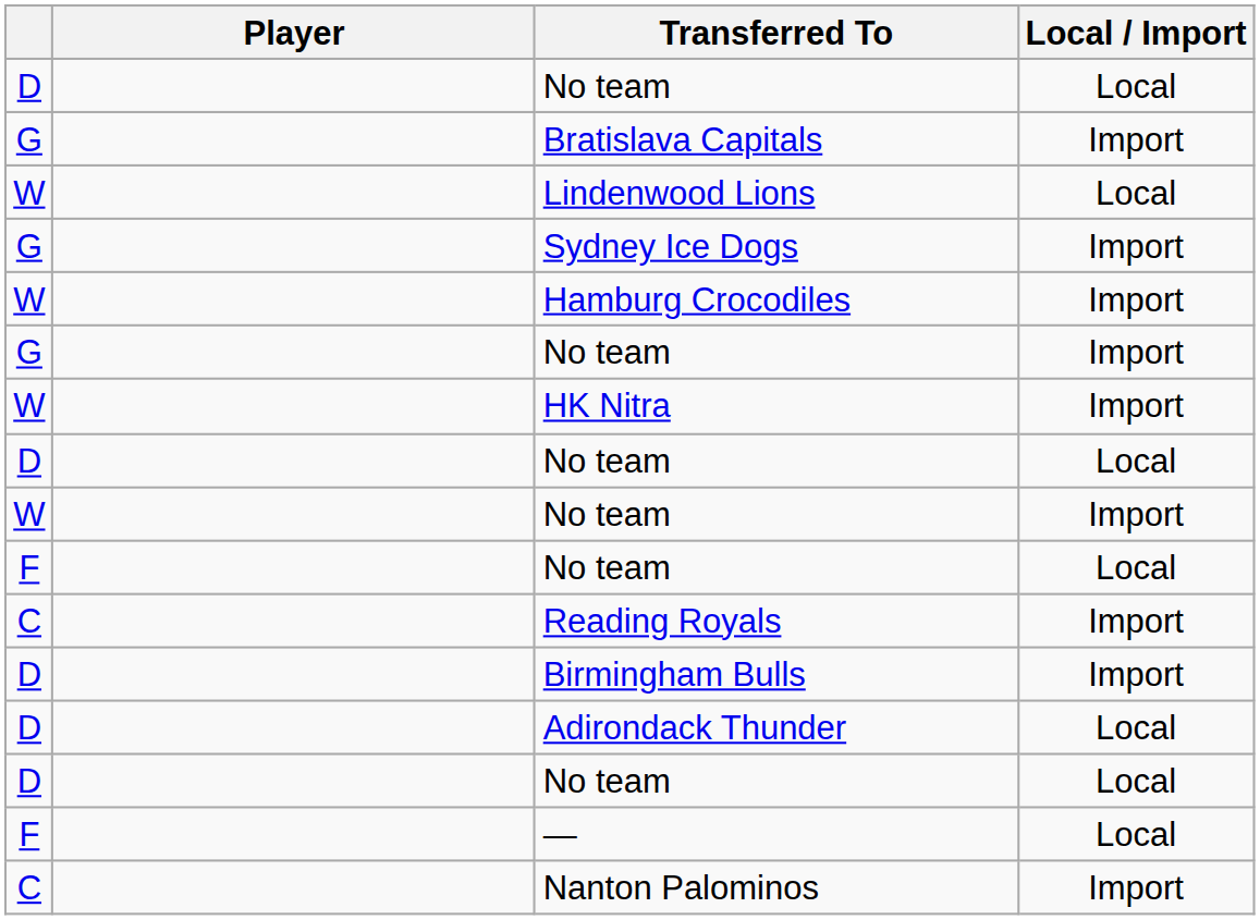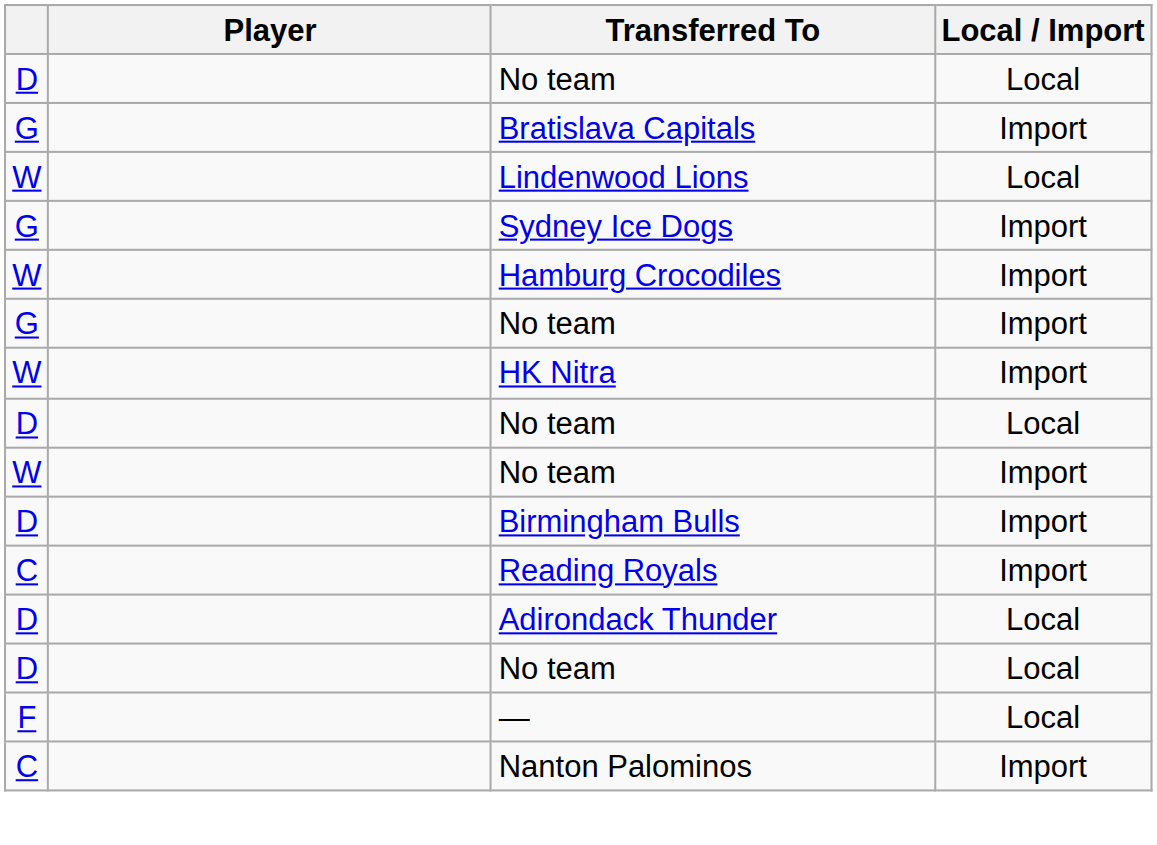 <table class="wikitable plainrowheaders sortable" style="font-size:95%; text-align: center">
 <tr>
 <th></th>
 <th scope="col" style="width:210px;">Player</th>
 <th scope="col" style="width:210px;">Transferred To</th>
 <th>Local / Import</th>
 </tr>
 <tr>
 <td><a href='#'>D</a></td>
 <td align="left"> </td>
 <td align="left">No team</td>
 <td>Local</td>
 </tr>
 <tr>
 <td><a href='#'>G</a></td>
 <td align="left"> </td>
 <td align="left"> <a href='#'>Bratislava Capitals</a></td>
 <td>Import</td>
 </tr>
 <tr>
 <td><a href='#'>W</a></td>
 <td align="left"> </td>
 <td align="left"> <a href='#'>Lindenwood Lions</a></td>
 <td>Local</td>
 </tr>
 <tr>
 <td><a href='#'>G</a></td>
 <td align="left"> </td>
 <td align="left"> <a href='#'>Sydney Ice Dogs</a></td>
 <td>Import</td>
 </tr>
 <tr>
 <td><a href='#'>W</a></td>
 <td align="left"> </td>
 <td align="left"> <a href='#'>Hamburg Crocodiles</a></td>
 <td>Import</td>
 </tr>
 <tr>
 <td><a href='#'>G</a></td>
 <td align="left"> </td>
 <td align="left">No team</td>
 <td>Import</td>
 </tr>
 <tr>
 <td><a href='#'>W</a></td>
 <td align="left"> </td>
 <td align="left"> <a href='#'>HK Nitra</a></td>
 <td>Import</td>
 </tr>
 <tr>
 <td><a href='#'>D</a></td>
 <td align="left"> </td>
 <td align="left">No team</td>
 <td>Local</td>
 </tr>
 <tr>
 <td><a href='#'>W</a></td>
 <td align="left"> </td>
 <td align="left">No team</td>
 <td>Import</td>
 </tr>
 <tr>
-<td><a href='#'>F</a></td>
+<td><a href='#'>D</a></td>
 <td align="left"> </td>
-<td align="left">No team</td>
-<td>Local</td>
+<td align="left"> <a href='#'>Birmingham Bulls</a></td>
+<td>Import</td>
 </tr>
 <tr>
 <td><a href='#'>C</a></td>
 <td align="left"> </td>
 <td align="left"> <a href='#'>Reading Royals</a></td>
-<td>Import</td>
-</tr>
-<tr>
-<td><a href='#'>D</a></td>
-<td align="left"> </td>
-<td align="left"> <a href='#'>Birmingham Bulls</a></td>
 <td>Import</td>
 </tr>
 <tr>
 <td><a href='#'>D</a></td>
 <td align="left"> </td>
 <td align="left"> <a href='#'>Adirondack Thunder</a></td>
 <td>Local</td>
 </tr>
 <tr>
 <td><a href='#'>D</a></td>
 <td align="left"> </td>
 <td align="left">No team</td>
 <td>Local</td>
 </tr>
 <tr>
 <td><a href='#'>F</a></td>
 <td align="left"> </td>
 <td align="left">—</td>
 <td>Local</td>
 </tr>
 <tr>
 <td><a href='#'>C</a></td>
 <td align="left"> </td>
 <td align="left"> Nanton Palominos</td>
 <td>Import</td>
 </tr>
 </table>
